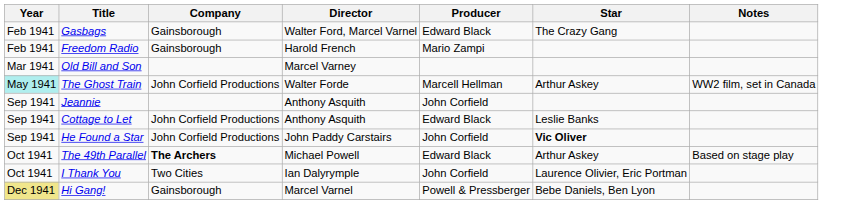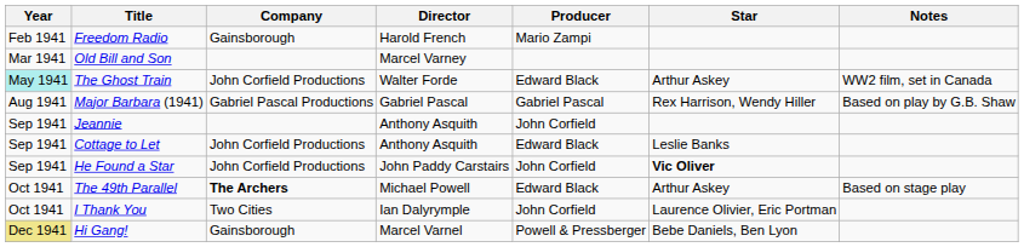 <table class="wikitable sortable">
 <tr>
 <th>Year</th>
 <th>Title</th>
 <th>Company</th>
 <th>Director</th>
 <th>Producer</th>
 <th>Star</th>
 <th>Notes</th>
-</tr>
-<tr>
-<td>Feb 1941</td>
-<td><em><a href='#'>Gasbags</a></em></td>
-<td>Gainsborough</td>
-<td>Walter Ford, Marcel Varnel</td>
-<td>Edward Black</td>
-<td>The Crazy Gang</td>
-<td></td>
 </tr>
 <tr>
 <td>Feb 1941</td>
 <td><em><a href='#'>Freedom Radio</a></em></td>
 <td>Gainsborough</td>
 <td>Harold French</td>
 <td>Mario Zampi</td>
 <td></td>
 <td></td>
 </tr>
 <tr>
 <td>Mar 1941</td>
 <td><em><a href='#'>Old Bill and Son</a></em></td>
 <td></td>
 <td>Marcel Varney</td>
 <td></td>
 <td></td>
 <td></td>
 </tr>
 <tr>
 <td style="background: paleturquoise;">May 1941</td>
 <td><em><a href='#'>The Ghost Train</a></em></td>
 <td>John Corfield Productions</td>
 <td>Walter Forde</td>
-<td>Marcell Hellman</td>
+<td>Edward Black</td>
 <td>Arthur Askey</td>
 <td>WW2 film, set in Canada</td>
+</tr>
+<tr>
+<td>Aug 1941</td>
+<td><em><a href='#'>Major Barbara</a></em> (1941)</td>
+<td>Gabriel Pascal Productions</td>
+<td>Gabriel Pascal</td>
+<td>Gabriel Pascal</td>
+<td>Rex Harrison, Wendy Hiller</td>
+<td>Based on play by G.B. Shaw</td>
 </tr>
 <tr>
 <td>Sep 1941</td>
 <td><em><a href='#'>Jeannie</a></em></td>
 <td></td>
 <td>Anthony Asquith</td>
 <td>John Corfield</td>
 <td></td>
 <td></td>
 </tr>
 <tr>
 <td>Sep 1941</td>
 <td><em><a href='#'>Cottage to Let</a></em></td>
 <td>John Corfield Productions</td>
 <td>Anthony Asquith</td>
 <td>Edward Black</td>
 <td>Leslie Banks</td>
 <td></td>
 </tr>
 <tr>
 <td>Sep 1941</td>
 <td><em><a href='#'>He Found a Star</a></em></td>
 <td>John Corfield Productions</td>
 <td>John Paddy Carstairs</td>
 <td>John Corfield</td>
 <td><strong>Vic Oliver</strong></td>
 <td></td>
 </tr>
 <tr>
 <td>Oct 1941</td>
 <td><em><a href='#'>The 49th Parallel</a></em></td>
 <td><strong>The Archers</strong></td>
 <td>Michael Powell</td>
 <td>Edward Black</td>
 <td>Arthur Askey</td>
 <td>Based on stage play</td>
 </tr>
 <tr>
 <td>Oct 1941</td>
 <td><em><a href='#'>I Thank You</a></em></td>
 <td>Two Cities</td>
 <td>Ian Dalyrymple</td>
 <td>John Corfield</td>
 <td>Laurence Olivier, Eric Portman</td>
 <td></td>
 </tr>
 <tr>
 <td style="background: khaki;">Dec 1941</td>
 <td><em><a href='#'>Hi Gang!</a></em></td>
 <td>Gainsborough</td>
 <td>Marcel Varnel</td>
 <td>Powell & Pressberger</td>
 <td>Bebe Daniels, Ben Lyon</td>
 <td></td>
 </tr>
 </table>
